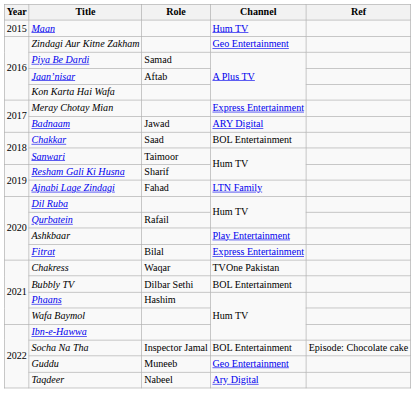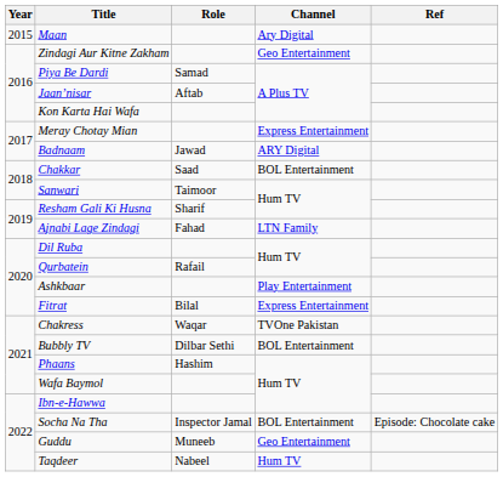 <table class="wikitable">
 <tr>
 <th>Year</th>
 <th>Title</th>
 <th>Role</th>
 <th>Channel</th>
 <th>Ref</th>
 </tr>
 <tr>
 <td>2015</td>
 <td><em><a href='#'>Maan</a></em></td>
 <td></td>
-<td><a href='#'>Hum TV</a></td>
+<td><a href='#'>Ary Digital</a></td>
 <td></td>
 </tr>
 <tr>
 <td rowspan=4>2016</td>
 <td><em>Zindagi Aur Kitne Zakham</em></td>
 <td></td>
 <td><a href='#'>Geo Entertainment</a></td>
 <td></td>
 </tr>
 <tr>
 <td><em><a href='#'>Piya Be Dardi</a></em></td>
 <td>Samad</td>
 <td rowspan=3><a href='#'>A Plus TV</a></td>
 <td></td>
 </tr>
 <tr>
 <td><em><a href='#'>Jaan’nisar</a> </em></td>
 <td>Aftab</td>
 <td></td>
 </tr>
 <tr>
 <td><em>Kon Karta Hai Wafa</em></td>
 <td></td>
 <td></td>
 </tr>
 <tr>
 <td rowspan=2>2017</td>
 <td><em>Meray Chotay Mian</em></td>
 <td></td>
 <td><a href='#'>Express Entertainment</a></td>
 <td></td>
 </tr>
 <tr>
 <td><em><a href='#'>Badnaam</a></em></td>
 <td>Jawad</td>
 <td><a href='#'>ARY Digital</a></td>
 <td></td>
 </tr>
 <tr>
 <td rowspan="2">2018</td>
 <td><em><a href='#'>Chakkar</a></em></td>
 <td>Saad</td>
 <td>BOL Entertainment</td>
 </tr>
 <tr>
 <td><em><a href='#'>Sanwari</a></em></td>
 <td>Taimoor</td>
 <td Rowspan=2>Hum TV</td>
 <td></td>
 </tr>
 <tr>
 <td rowspan="2">2019</td>
 <td><em><a href='#'>Resham Gali Ki Husna</a></em></td>
 <td>Sharif</td>
 <td></td>
 </tr>
 <tr>
 <td><em><a href='#'>Ajnabi Lage Zindagi</a></em></td>
 <td>Fahad</td>
 <td><a href='#'>LTN Family</a></td>
 <td></td>
 </tr>
 <tr>
 <td rowspan="4">2020</td>
 <td><em><a href='#'>Dil Ruba</a></em></td>
 <td></td>
 <td Rowspan="2">Hum TV</td>
 <td></td>
 </tr>
 <tr>
 <td><em><a href='#'>Qurbatein</a></em></td>
 <td>Rafail</td>
 <td></td>
 </tr>
 <tr>
 <td><em>Ashkbaar</em></td>
 <td></td>
 <td><a href='#'>Play Entertainment</a></td>
 <td></td>
 </tr>
 <tr>
 <td><a href='#'><em>Fitrat</em></a></td>
 <td>Bilal</td>
 <td><a href='#'>Express Entertainment</a></td>
 <td></td>
 </tr>
 <tr>
 <td rowspan="4">2021</td>
 <td><em>Chakress</em></td>
 <td>Waqar</td>
 <td>TVOne Pakistan</td>
 <td></td>
 </tr>
 <tr>
 <td><em>Bubbly TV</em></td>
 <td>Dilbar Sethi</td>
 <td>BOL Entertainment</td>
 <td></td>
 </tr>
 <tr>
 <td><em><a href='#'>Phaans</a></em></td>
 <td>Hashim</td>
 <td rowspan=3>Hum TV</td>
 <td></td>
 </tr>
 <tr>
 <td><em>Wafa Baymol</em></td>
 <td></td>
 <td></td>
 </tr>
 <tr>
 <td rowspan="4">2022</td>
 <td><em><a href='#'>Ibn-e-Hawwa</a></em></td>
 <td></td>
 <td></td>
 </tr>
 <tr>
 <td><em>Socha Na Tha</em></td>
 <td>Inspector Jamal</td>
 <td>BOL Entertainment</td>
 <td>Episode: Chocolate cake</td>
 </tr>
 <tr>
 <td><em>Guddu</em></td>
 <td>Muneeb</td>
 <td><a href='#'>Geo Entertainment</a></td>
 <td></td>
 </tr>
 <tr>
 <td><em>Taqdeer</em></td>
 <td>Nabeel</td>
-<td><a href='#'>Ary Digital</a></td>
+<td><a href='#'>Hum TV</a></td>
 <td></td>
 </tr>
 </table>
